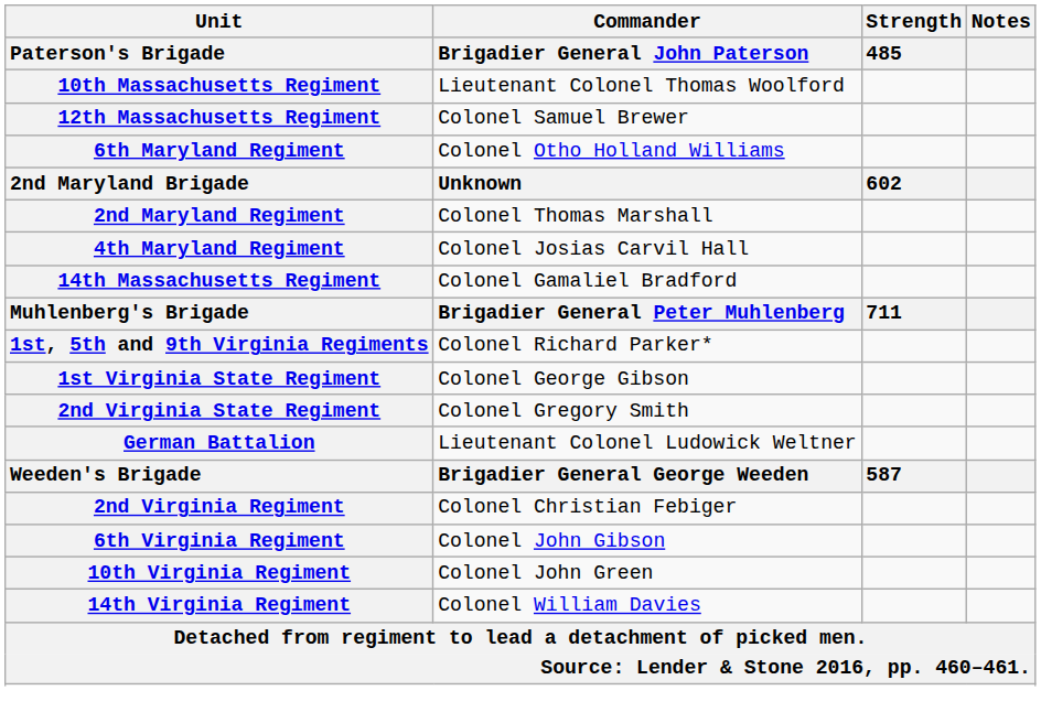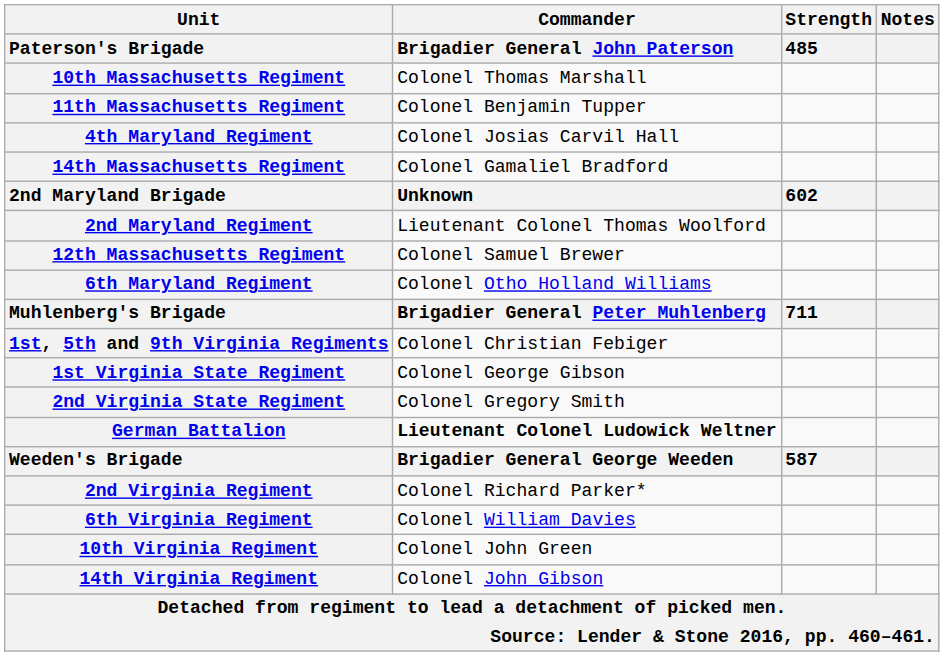 <table class="wikitable plainrowheaders">
 <tr>
 <th scope="col">Unit</th>
 <th scope="col">Commander</th>
 <th scope="col">Strength</th>
 <th scope="col">Notes</th>
 </tr>
 <tr>
 <th scope="col" style="text-align: left;">Paterson's Brigade</th>
 <th scope="row" style="text-align: left;">Brigadier General <a href='#'>John Paterson</a></th>
 <th scope="row" style="text-align: left;">485</th>
 <th scope="row" style="text-align: left;"></th>
 </tr>
 <tr>
 <th scope="row"><a href='#'>10th Massachusetts Regiment</a></th>
+<td>Colonel Thomas Marshall</td>
+<td></td>
+<td></td>
+</tr>
+<tr>
+<th scope="row"><a href='#'>11th Massachusetts Regiment</a></th>
+<td>Colonel Benjamin Tupper</td>
+<td></td>
+<td></td>
+</tr>
+<tr>
+<th scope="row"><a href='#'>4th Maryland Regiment</a></th>
+<td>Colonel Josias Carvil Hall</td>
+<td></td>
+<td></td>
+</tr>
+<tr>
+<th scope="row"><a href='#'>14th Massachusetts Regiment</a></th>
+<td>Colonel Gamaliel Bradford</td>
+<td></td>
+<td></td>
+</tr>
+<tr>
+<th scope="col" style="text-align: left;">2nd Maryland Brigade</th>
+<th scope="row" style="text-align: left;">Unknown</th>
+<th scope="row" style="text-align: left;">602</th>
+<th scope="row" style="text-align: left;"></th>
+</tr>
+<tr>
+<th scope="row"><a href='#'>2nd Maryland Regiment</a></th>
 <td>Lieutenant Colonel Thomas Woolford</td>
 <td></td>
 <td></td>
 </tr>
 <tr>
 <th scope="row"><a href='#'>12th Massachusetts Regiment</a></th>
 <td>Colonel Samuel Brewer</td>
 <td></td>
 <td></td>
 </tr>
 <tr>
 <th scope="row"><a href='#'>6th Maryland Regiment</a></th>
 <td>Colonel <a href='#'>Otho Holland Williams</a></td>
 <td></td>
 <td></td>
 </tr>
 <tr>
-<th scope="col" style="text-align: left;">2nd Maryland Brigade</th>
-<th scope="row" style="text-align: left;">Unknown</th>
-<th scope="row" style="text-align: left;">602</th>
-<th scope="row" style="text-align: left;"></th>
-</tr>
-<tr>
-<th scope="row"><a href='#'>2nd Maryland Regiment</a></th>
-<td>Colonel Thomas Marshall</td>
-<td></td>
-<td></td>
-</tr>
-<tr>
-<th scope="row"><a href='#'>4th Maryland Regiment</a></th>
-<td>Colonel Josias Carvil Hall</td>
-<td></td>
-<td></td>
-</tr>
-<tr>
-<th scope="row"><a href='#'>14th Massachusetts Regiment</a></th>
-<td>Colonel Gamaliel Bradford</td>
-<td></td>
-<td></td>
-</tr>
-<tr>
 <th scope="col" style="text-align: left;">Muhlenberg's Brigade</th>
 <th scope="row" style="text-align: left;">Brigadier General <a href='#'>Peter Muhlenberg</a></th>
 <th scope="row" style="text-align: left;">711</th>
 <th scope="row" style="text-align: left;"></th>
 </tr>
 <tr>
 <th scope="row"><a href='#'>1st</a>, <a href='#'>5th</a> and <a href='#'>9th Virginia Regiments</a></th>
-<td>Colonel Richard Parker*</td>
+<td>Colonel Christian Febiger</td>
 <td></td>
 <td></td>
 </tr>
 <tr>
 <th scope="row"><a href='#'>1st Virginia State Regiment</a></th>
 <td>Colonel George Gibson</td>
 <td></td>
 <td></td>
 </tr>
 <tr>
 <th scope="row"><a href='#'>2nd Virginia State Regiment</a></th>
 <td>Colonel Gregory Smith</td>
 <td></td>
 <td></td>
 </tr>
 <tr>
 <th scope="row"><a href='#'>German Battalion</a></th>
-<td>Lieutenant Colonel Ludowick Weltner</td>
+<td><strong>Lieutenant Colonel Ludowick Weltner</strong></td>
 <td></td>
 <td></td>
 </tr>
 <tr>
 <th scope="col" style="text-align: left;">Weeden's Brigade</th>
 <th scope="row" style="text-align: left;">Brigadier General George Weeden</th>
 <th scope="row" style="text-align: left;">587</th>
 <th scope="row" style="text-align: left;"></th>
 </tr>
 <tr>
 <th scope="row"><a href='#'>2nd Virginia Regiment</a></th>
-<td>Colonel Christian Febiger</td>
+<td>Colonel Richard Parker*</td>
 <td></td>
 <td></td>
 </tr>
 <tr>
 <th scope="row"><a href='#'>6th Virginia Regiment</a></th>
-<td>Colonel <a href='#'>John Gibson</a></td>
+<td>Colonel <a href='#'>William Davies</a></td>
 <td></td>
 <td></td>
 </tr>
 <tr>
 <th scope="row"><a href='#'>10th Virginia Regiment</a></th>
 <td>Colonel John Green</td>
 <td></td>
 <td></td>
 </tr>
 <tr>
 <th scope="row"><a href='#'>14th Virginia Regiment</a></th>
-<td>Colonel <a href='#'>William Davies</a></td>
+<td>Colonel <a href='#'>John Gibson</a></td>
 <td></td>
 <td></td>
 </tr>
 <tr>
 <th scope="row" colspan="4" style="border: none;"> Detached from regiment to lead a detachment of picked men.</th>
 </tr>
 <tr>
 <th scope="row" colspan="4" style="border: none; text-align: right;">Source: Lender & Stone 2016, pp. 460–461.</th>
 </tr>
 <tr>
 </tr>
 </table>
